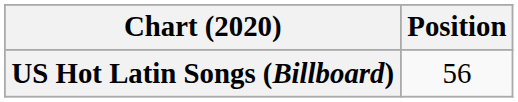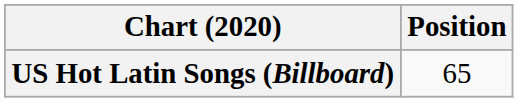 <table class="wikitable plainrowheaders" style="text-align:center">
 <tr>
 <th scope="col">Chart (2020)</th>
 <th scope="col">Position</th>
 </tr>
 <tr>
 <th scope="row">US Hot Latin Songs (<em>Billboard</em>)</th>
-<td>56</td>
+<td>65</td>
 </tr>
 </table>
